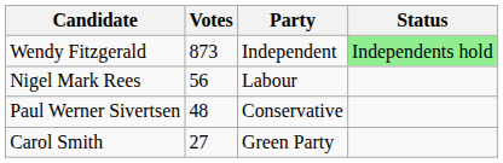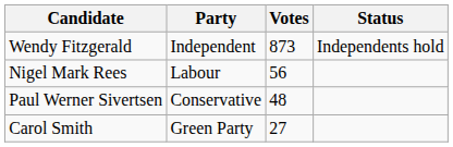 <table class="wikitable sortable">
 <tr>
 <th>Candidate</th>
+<th>Party</th>
 <th>Votes</th>
-<th>Party</th>
 <th>Status</th>
 </tr>
 <tr>
 <td>Wendy Fitzgerald</td>
+<td>Independent</td>
 <td>873</td>
-<td>Independent</td>
-<td style="background: lightgreen;">Independents hold</td>
+<td>Independents hold</td>
 </tr>
 <tr>
 <td>Nigel Mark Rees</td>
+<td>Labour</td>
 <td>56</td>
-<td>Labour</td>
 <td></td>
 </tr>
 <tr>
 <td>Paul Werner Sivertsen</td>
+<td>Conservative</td>
 <td>48</td>
-<td>Conservative</td>
 <td></td>
 </tr>
 <tr>
 <td>Carol Smith</td>
+<td>Green Party</td>
 <td>27</td>
-<td>Green Party</td>
 <td></td>
 </tr>
 </table>
